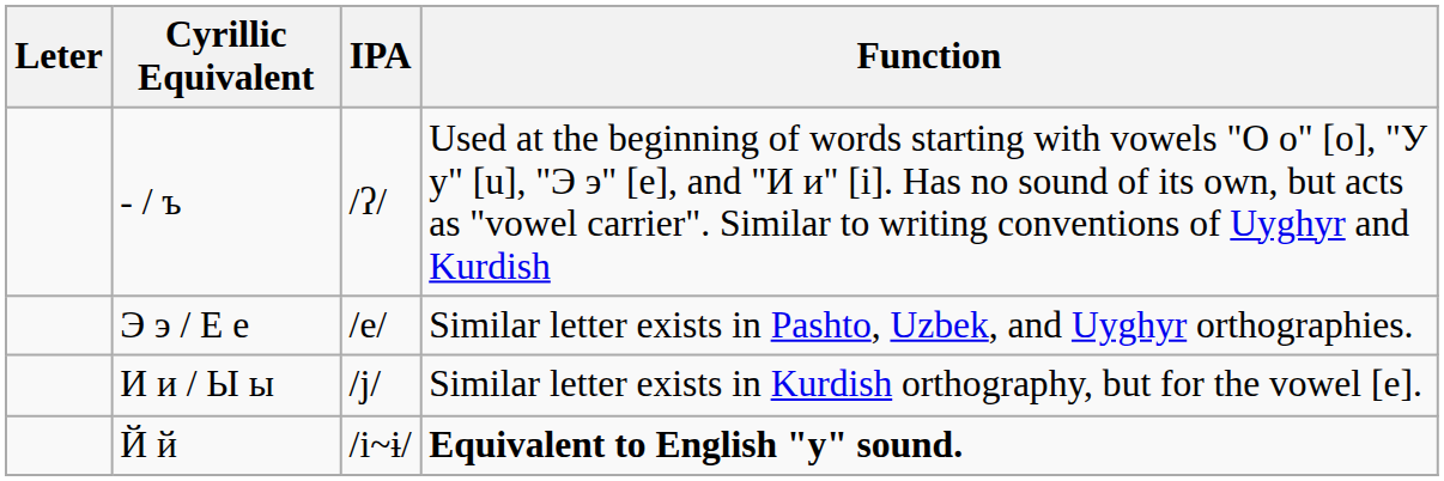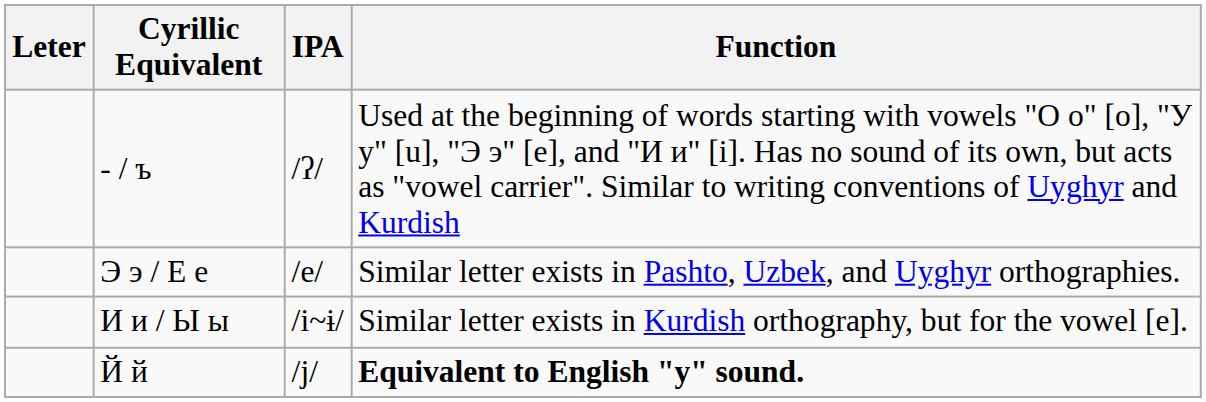 <table class="wikitable">
 <tr>
 <th>Leter</th>
 <th>Cyrillic Equivalent</th>
 <th>IPA</th>
 <th>Function</th>
 </tr>
 <tr>
 <td><span></span></td>
 <td>- / ъ</td>
 <td>/ʔ/</td>
 <td>Used at the beginning of words starting with vowels "О о" [o], "У у" [u],	"Э э" [e], and "И и" [i]. Has no sound of its own, but acts as "vowel carrier". Similar to writing conventions of <a href='#'>Uyghyr</a> and <a href='#'>Kurdish</a></td>
 </tr>
 <tr>
 <td><span></span></td>
 <td>Э э / Е е</td>
 <td>/e/</td>
 <td>Similar letter exists in <a href='#'>Pashto</a>, <a href='#'>Uzbek</a>, and <a href='#'>Uyghyr</a> orthographies.</td>
 </tr>
 <tr>
 <td><span></span></td>
 <td>И и / Ы ы</td>
-<td>/j/</td>
+<td>/i~ɨ/</td>
 <td>Similar letter exists in <a href='#'>Kurdish</a> orthography, but for the vowel [e].</td>
 </tr>
 <tr>
 <td><span></span></td>
 <td>Й й</td>
-<td>/i~ɨ/</td>
+<td>/j/</td>
 <td><strong>Equivalent to English "y" sound.</strong></td>
 </tr>
 </table>
